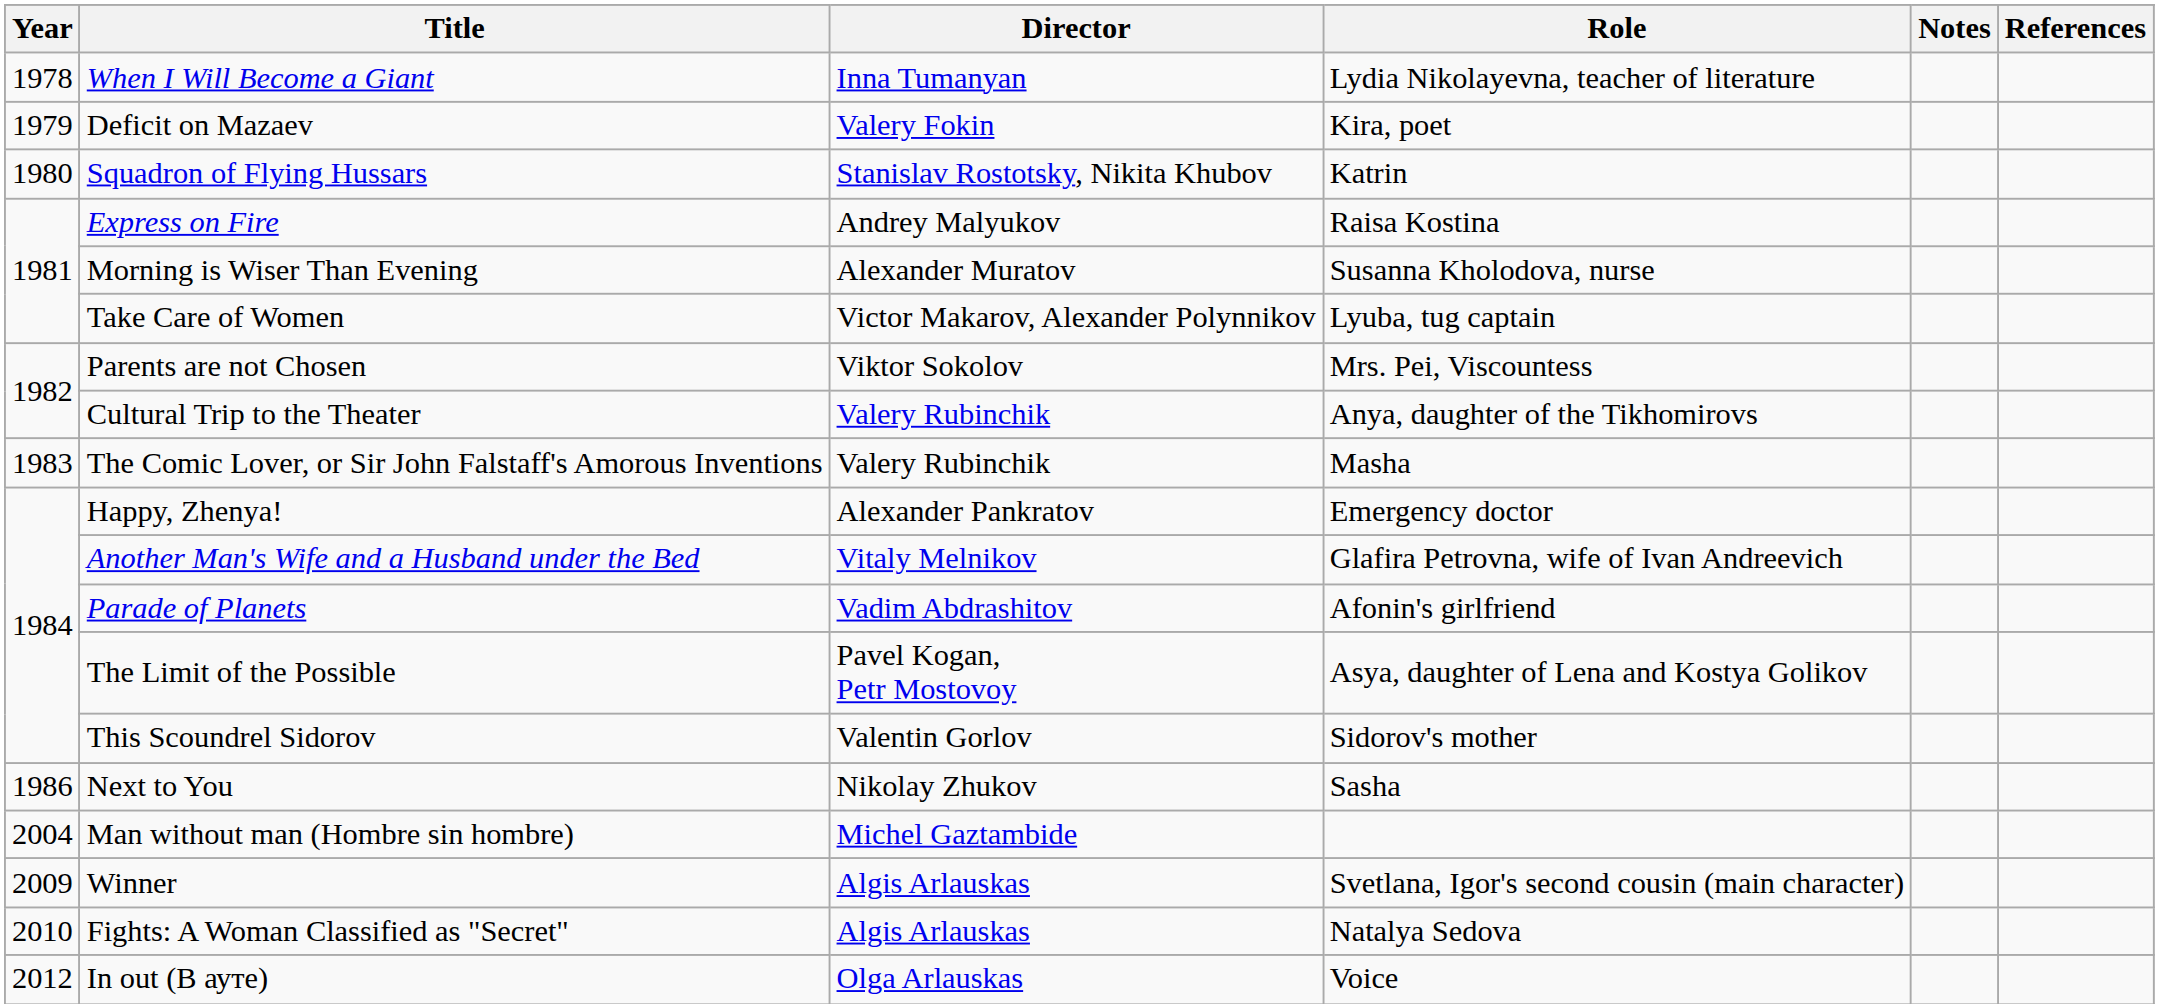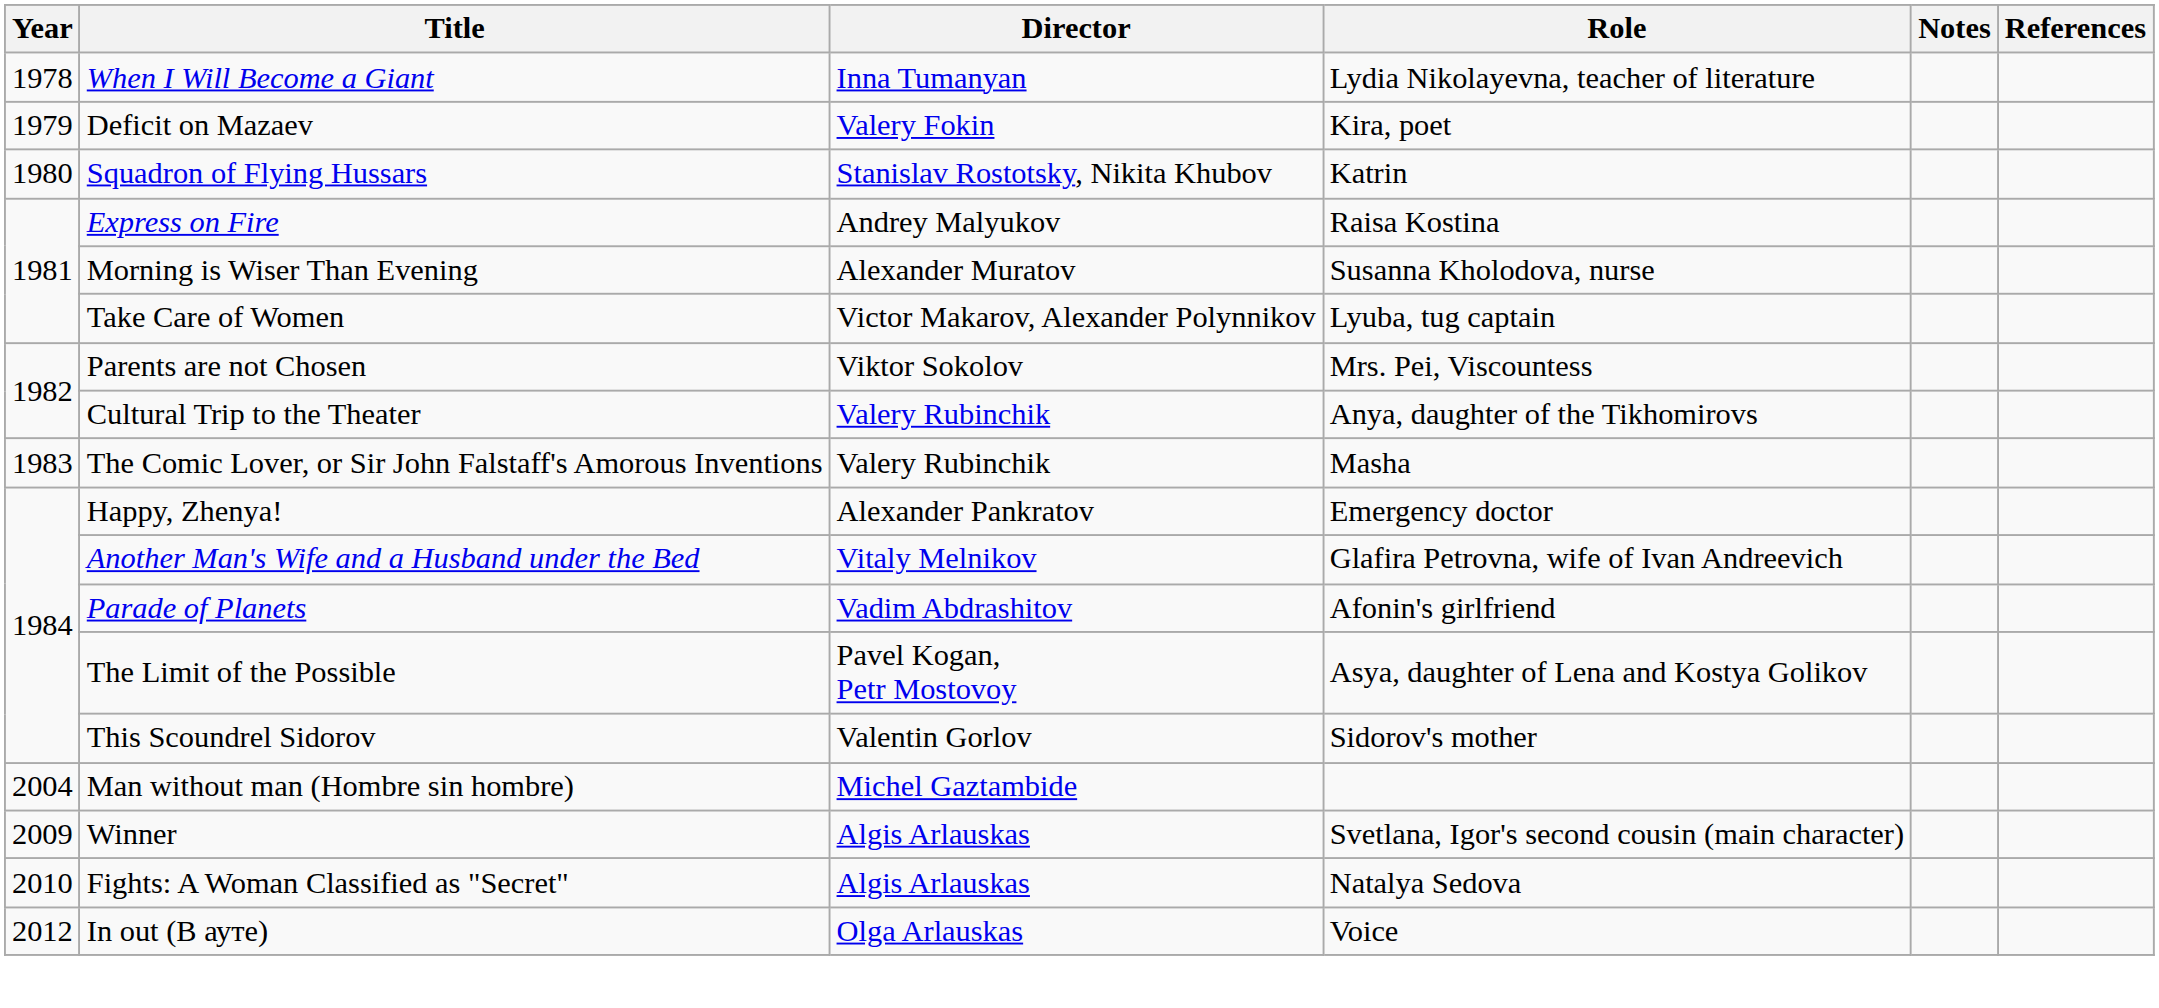 <table class="wikitable sortable">
 <tr>
 <th>Year</th>
 <th>Title</th>
 <th>Director</th>
 <th>Role</th>
 <th class="unsortable">Notes</th>
 <th>References</th>
 </tr>
 <tr>
 <td>1978</td>
 <td><em><a href='#'>When I Will Become a Giant</a></em></td>
 <td><a href='#'>Inna Tumanyan</a></td>
 <td>Lydia Nikolayevna, teacher of literature</td>
 <td></td>
 <td></td>
 </tr>
 <tr>
 <td>1979</td>
 <td>Deficit on Mazaev</td>
 <td><a href='#'>Valery Fokin</a></td>
 <td>Kira, poet</td>
 <td></td>
 <td></td>
 </tr>
 <tr>
 <td>1980</td>
 <td><a href='#'>Squadron of Flying Hussars</a></td>
 <td><a href='#'>Stanislav Rostotsky</a>, Nikita Khubov</td>
 <td>Katrin</td>
 <td></td>
 <td></td>
 </tr>
 <tr>
 <td rowspan="3">1981</td>
 <td><em><a href='#'>Express on Fire</a></em></td>
 <td>Andrey Malyukov</td>
 <td>Raisa Kostina</td>
 <td></td>
 <td></td>
 </tr>
 <tr>
 <td>Morning is Wiser Than Evening</td>
 <td>Alexander Muratov</td>
 <td>Susanna Kholodova, nurse</td>
 <td></td>
 <td></td>
 </tr>
 <tr>
 <td>Take Care of Women</td>
 <td>Victor Makarov, Alexander Polynnikov</td>
 <td>Lyuba, tug captain</td>
 <td></td>
 <td></td>
 </tr>
 <tr>
 <td rowspan="2">1982</td>
 <td>Parents are not Chosen</td>
 <td>Viktor Sokolov</td>
 <td>Mrs. Pei, Viscountess</td>
 <td></td>
 <td></td>
 </tr>
 <tr>
 <td>Cultural Trip to the Theater</td>
 <td><a href='#'>Valery Rubinchik</a></td>
 <td>Anya, daughter of the Tikhomirovs</td>
 <td></td>
 <td></td>
 </tr>
 <tr>
 <td>1983</td>
 <td>The Comic Lover, or Sir John Falstaff's Amorous Inventions</td>
 <td>Valery Rubinchik</td>
 <td>Masha</td>
 <td></td>
 <td></td>
 </tr>
 <tr>
 <td rowspan="5">1984</td>
 <td>Happy, Zhenya!</td>
 <td>Alexander Pankratov</td>
 <td>Emergency doctor</td>
 <td></td>
 <td></td>
 </tr>
 <tr>
 <td><em><a href='#'>Another Man's Wife and a Husband under the Bed</a></em></td>
 <td><a href='#'>Vitaly Melnikov</a></td>
 <td>Glafira Petrovna, wife of Ivan Andreevich</td>
 <td></td>
 <td></td>
 </tr>
 <tr>
 <td><em><a href='#'>Parade of Planets</a></em></td>
 <td><a href='#'>Vadim Abdrashitov</a></td>
 <td>Afonin's girlfriend</td>
 <td></td>
 <td></td>
 </tr>
 <tr>
 <td>The Limit of the Possible</td>
 <td>Pavel Kogan,<br><a href='#'>Petr Mostovoy</a></td>
 <td>Asya, daughter of Lena and Kostya Golikov</td>
 <td></td>
 <td></td>
 </tr>
 <tr>
 <td>This Scoundrel Sidorov</td>
 <td>Valentin Gorlov</td>
 <td>Sidorov's mother</td>
 <td></td>
 <td></td>
 </tr>
 <tr>
-<td>1986</td>
-<td>Next to You</td>
-<td>Nikolay Zhukov</td>
-<td>Sasha</td>
-<td></td>
-<td></td>
-</tr>
-<tr>
 <td>2004</td>
 <td>Man without man (Hombre sin hombre)</td>
 <td><a href='#'>Michel Gaztambide</a></td>
 <td></td>
 <td></td>
 <td></td>
 </tr>
 <tr>
 <td>2009</td>
 <td>Winner</td>
 <td><a href='#'>Algis Arlauskas</a></td>
 <td>Svetlana, Igor's second cousin (main character)</td>
 <td></td>
 <td></td>
 </tr>
 <tr>
 <td>2010</td>
 <td>Fights: A Woman Classified as "Secret"</td>
 <td><a href='#'>Algis Arlauskas</a></td>
 <td>Natalya Sedova</td>
 <td></td>
 <td></td>
 </tr>
 <tr>
 <td>2012</td>
 <td>In out (В ауте)</td>
 <td><a href='#'>Olga Arlauskas</a></td>
 <td>Voice</td>
 <td></td>
 <td></td>
 </tr>
 </table>
